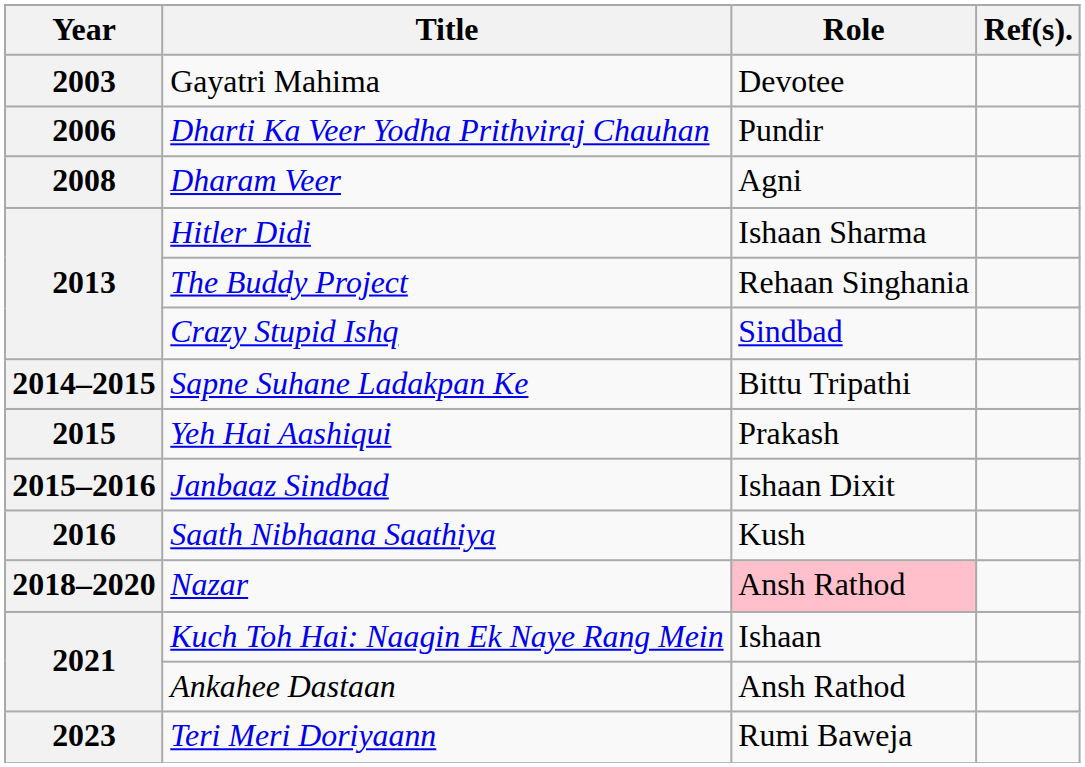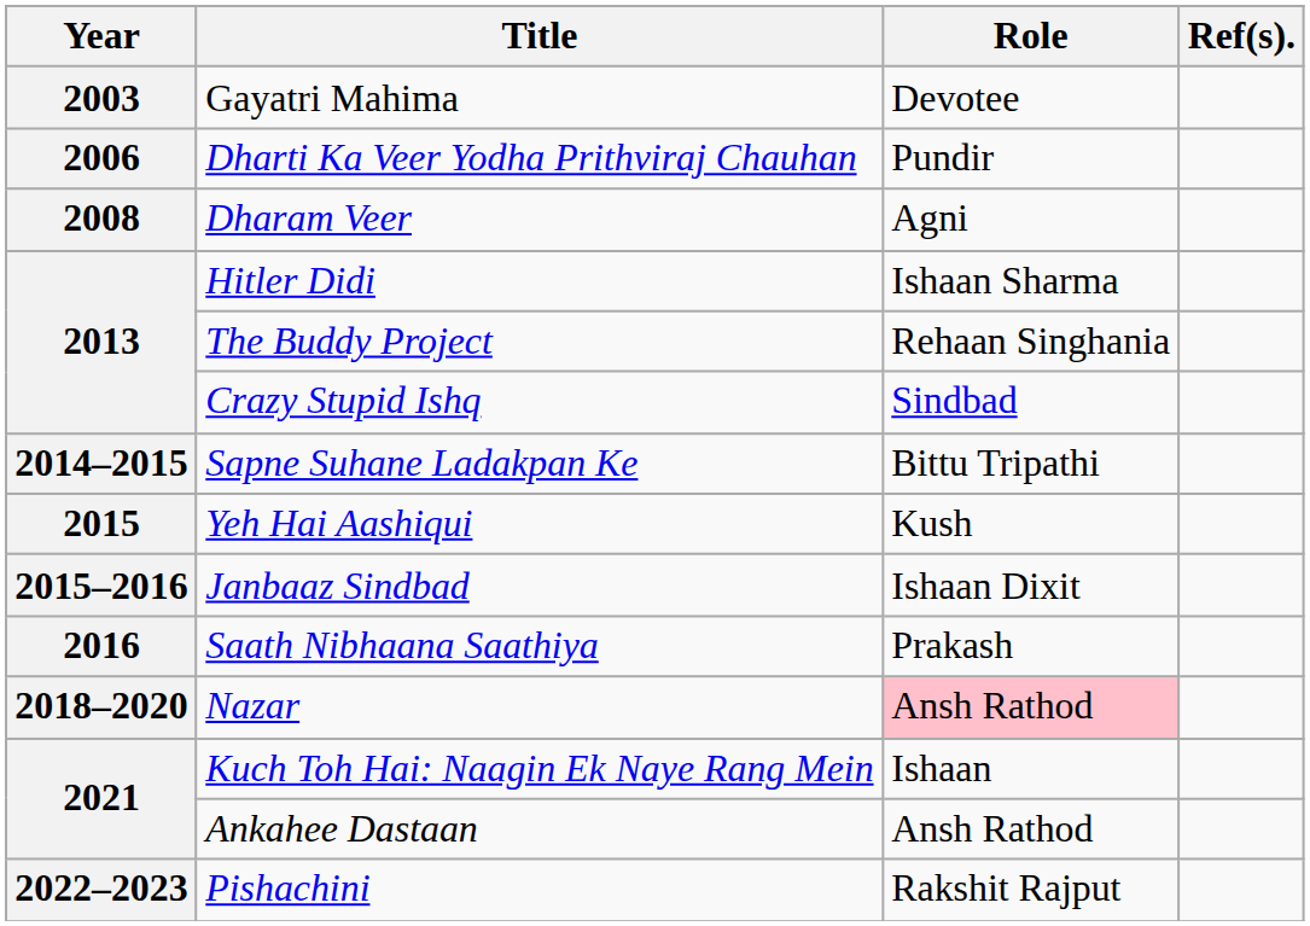 <table class="wikitable plainrowheaders sortable">
 <tr>
 <th scope="col">Year</th>
 <th scope="col">Title</th>
 <th scope="col">Role</th>
 <th scope="col" class="unsortable">Ref(s).</th>
 </tr>
 <tr>
 <th scope="row">2003</th>
 <td>Gayatri Mahima</td>
 <td>Devotee</td>
 <td></td>
 </tr>
 <tr>
 <th scope="row">2006</th>
 <td><em><a href='#'>Dharti Ka Veer Yodha Prithviraj Chauhan</a></em></td>
 <td>Pundir</td>
 <td></td>
 </tr>
 <tr>
 <th scope="row">2008</th>
 <td><em><a href='#'>Dharam Veer</a></em></td>
 <td>Agni</td>
 <td></td>
 </tr>
 <tr>
 <th scope="row" rowspan="3">2013</th>
 <td><em><a href='#'>Hitler Didi</a></em></td>
 <td>Ishaan Sharma</td>
 <td></td>
 </tr>
 <tr>
 <td><em><a href='#'>The Buddy Project</a></em></td>
 <td>Rehaan Singhania</td>
 <td></td>
 </tr>
 <tr>
 <td><em><a href='#'>Crazy Stupid Ishq</a></em></td>
 <td><a href='#'>Sindbad</a></td>
 <td></td>
 </tr>
 <tr>
 <th scope="row">2014–2015</th>
 <td><em><a href='#'>Sapne Suhane Ladakpan Ke</a></em></td>
 <td>Bittu Tripathi</td>
 <td></td>
 </tr>
 <tr>
 <th scope="row">2015</th>
 <td><em><a href='#'>Yeh Hai Aashiqui</a></em></td>
-<td>Prakash</td>
+<td>Kush</td>
 <td></td>
 </tr>
 <tr>
 <th scope="row">2015–2016</th>
 <td><em><a href='#'>Janbaaz Sindbad</a></em></td>
 <td>Ishaan Dixit</td>
 <td></td>
 </tr>
 <tr>
 <th scope="row">2016</th>
 <td><em><a href='#'>Saath Nibhaana Saathiya</a></em></td>
-<td>Kush</td>
+<td>Prakash</td>
 <td></td>
 </tr>
 <tr>
 <th scope="row">2018–2020</th>
 <td><a href='#'><em>Nazar</em></a></td>
 <td style="background: pink;">Ansh Rathod</td>
 <td></td>
 </tr>
 <tr>
 <th scope="row" rowspan="2">2021</th>
 <td><em><a href='#'>Kuch Toh Hai: Naagin Ek Naye Rang Mein</a></em></td>
 <td>Ishaan</td>
 <td></td>
 </tr>
 <tr>
 <td><em>Ankahee Dastaan</em></td>
 <td>Ansh Rathod</td>
 <td></td>
 </tr>
 <tr>
-<th scope="row">2023</th>
-<td><em><a href='#'>Teri Meri Doriyaann</a></em></td>
-<td>Rumi Baweja</td>
+<th scope="row">2022–2023</th>
+<td><em><a href='#'>Pishachini</a></em></td>
+<td>Rakshit Rajput</td>
 <td></td>
 </tr>
 </table>
